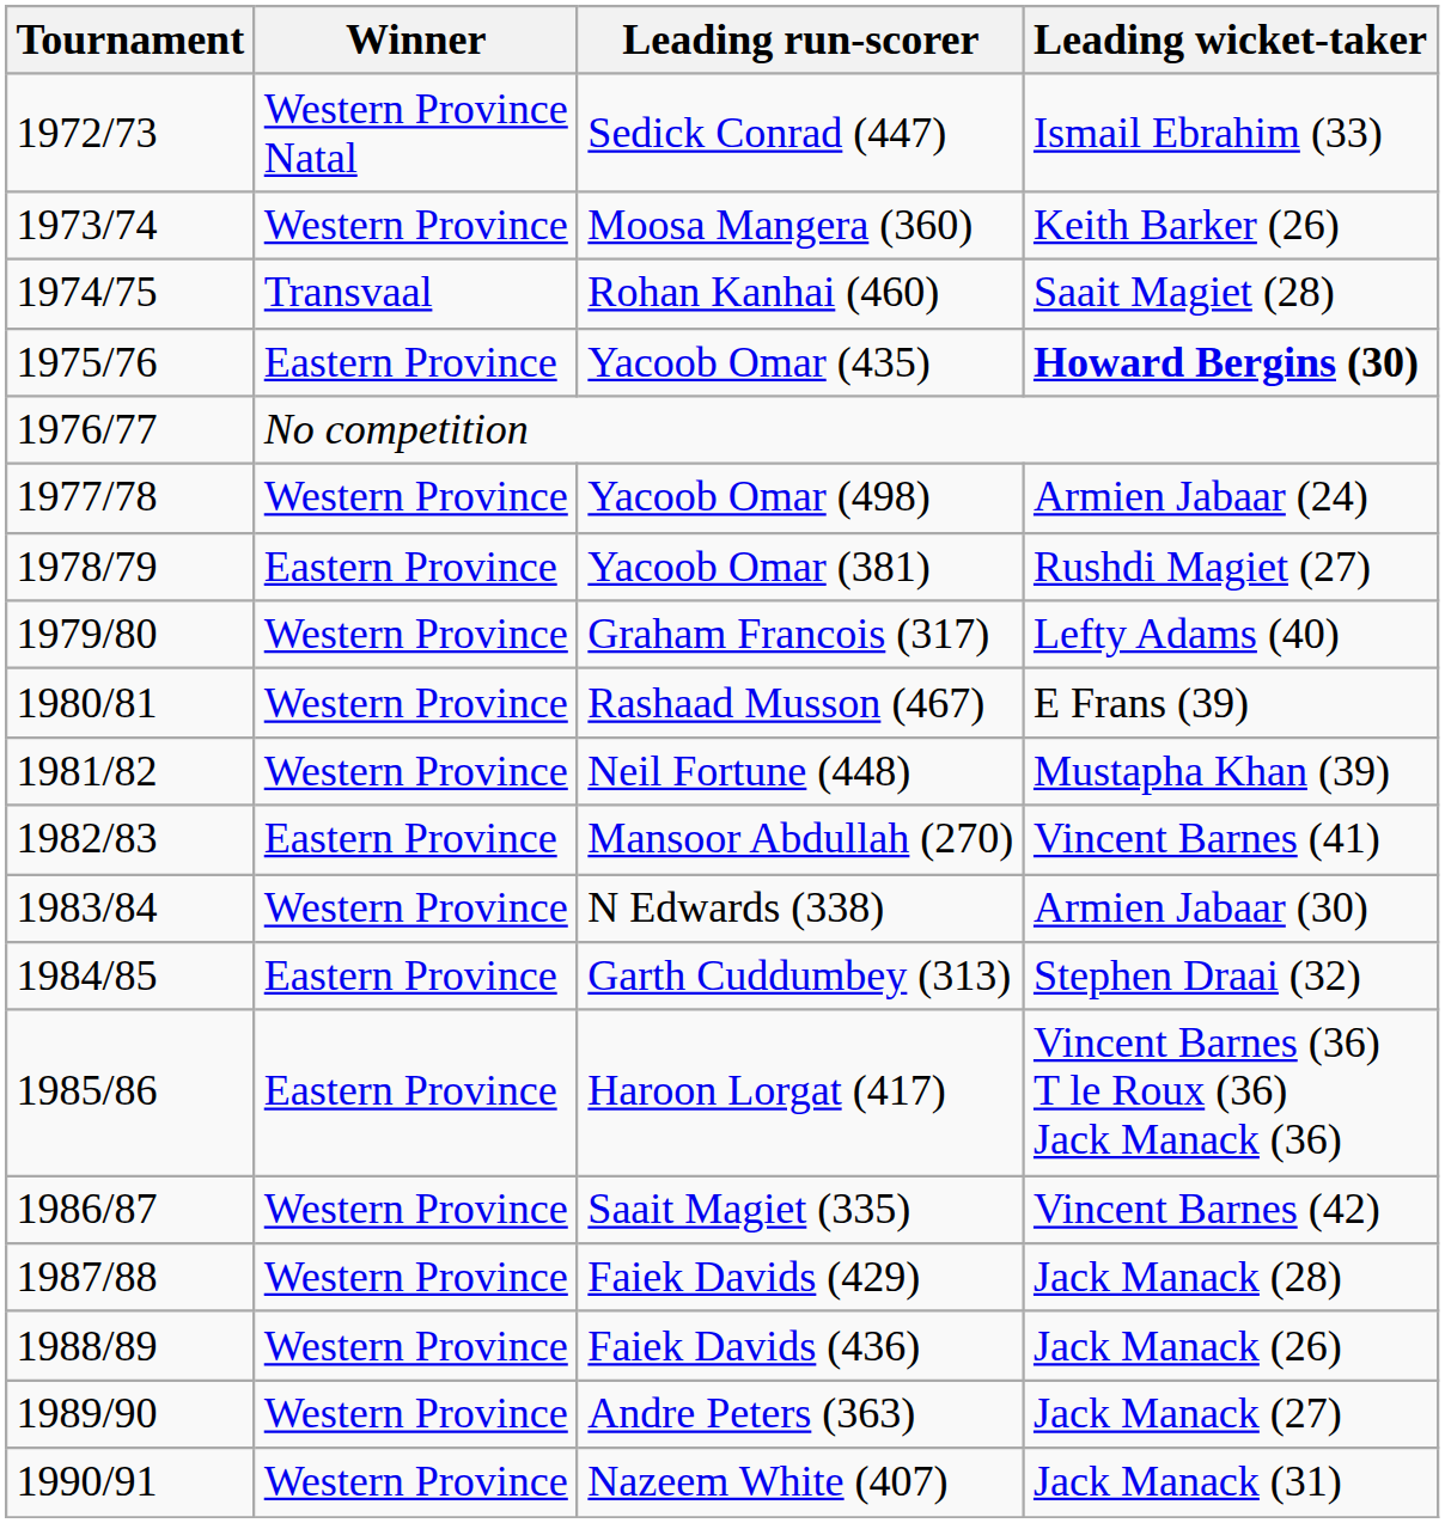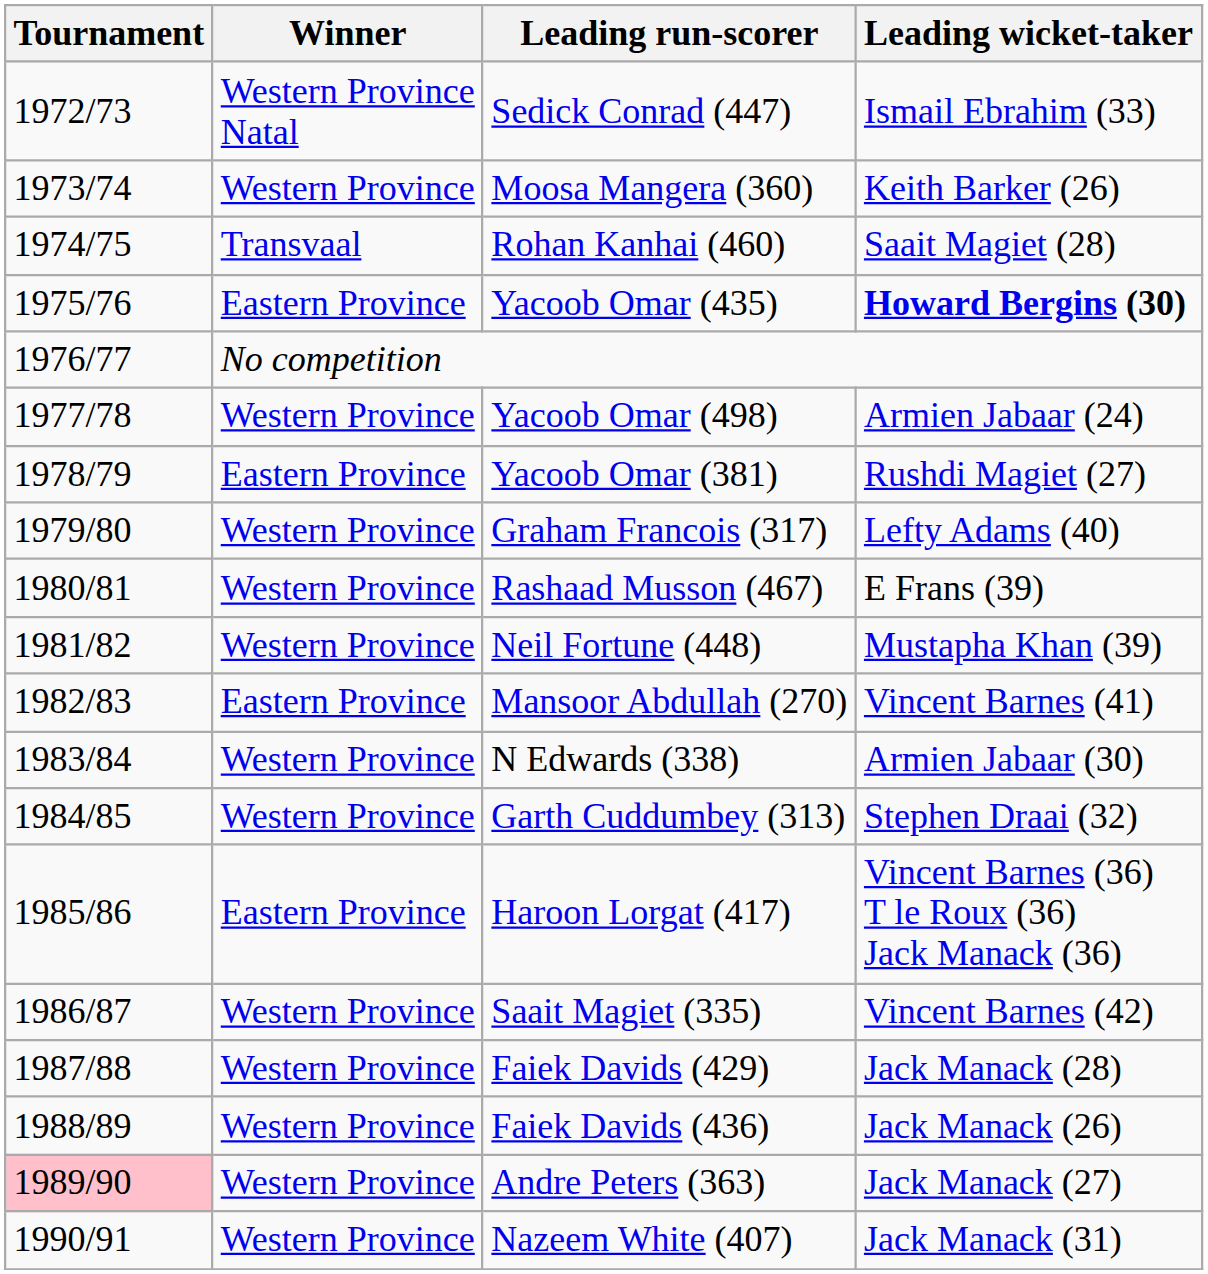 <table class="wikitable">
 <tr>
 <th>Tournament</th>
 <th>Winner</th>
 <th>Leading run-scorer</th>
 <th>Leading wicket-taker</th>
 </tr>
 <tr>
 <td>1972/73</td>
 <td><a href='#'>Western Province</a> <br> <a href='#'>Natal</a></td>
 <td><a href='#'>Sedick Conrad</a> (447)</td>
 <td><a href='#'>Ismail Ebrahim</a> (33)</td>
 </tr>
 <tr>
 <td>1973/74</td>
 <td><a href='#'>Western Province</a></td>
 <td><a href='#'>Moosa Mangera</a> (360)</td>
 <td><a href='#'>Keith Barker</a> (26)</td>
 </tr>
 <tr>
 <td>1974/75</td>
 <td><a href='#'>Transvaal</a></td>
 <td><a href='#'>Rohan Kanhai</a> (460)</td>
 <td><a href='#'>Saait Magiet</a> (28)</td>
 </tr>
 <tr>
 <td>1975/76</td>
 <td><a href='#'>Eastern Province</a></td>
 <td><a href='#'>Yacoob Omar</a> (435)</td>
 <td><strong><a href='#'>Howard Bergins</a> (30)</strong></td>
 </tr>
 <tr>
 <td>1976/77</td>
 <td colspan=3><em>No competition</em></td>
 </tr>
 <tr>
 <td>1977/78</td>
 <td><a href='#'>Western Province</a></td>
 <td><a href='#'>Yacoob Omar</a> (498)</td>
 <td><a href='#'>Armien Jabaar</a> (24)</td>
 </tr>
 <tr>
 <td>1978/79</td>
 <td><a href='#'>Eastern Province</a></td>
 <td><a href='#'>Yacoob Omar</a> (381)</td>
 <td><a href='#'>Rushdi Magiet</a> (27)</td>
 </tr>
 <tr>
 <td>1979/80</td>
 <td><a href='#'>Western Province</a></td>
 <td><a href='#'>Graham Francois</a> (317)</td>
 <td><a href='#'>Lefty Adams</a> (40)</td>
 </tr>
 <tr>
 <td>1980/81</td>
 <td><a href='#'>Western Province</a></td>
 <td><a href='#'>Rashaad Musson</a> (467)</td>
 <td>E Frans (39)</td>
 </tr>
 <tr>
 <td>1981/82</td>
 <td><a href='#'>Western Province</a></td>
 <td><a href='#'>Neil Fortune</a> (448)</td>
 <td><a href='#'>Mustapha Khan</a> (39)</td>
 </tr>
 <tr>
 <td>1982/83</td>
 <td><a href='#'>Eastern Province</a></td>
 <td><a href='#'>Mansoor Abdullah</a> (270)</td>
 <td><a href='#'>Vincent Barnes</a> (41)</td>
 </tr>
 <tr>
 <td>1983/84</td>
 <td><a href='#'>Western Province</a></td>
 <td>N Edwards (338)</td>
 <td><a href='#'>Armien Jabaar</a> (30)</td>
 </tr>
 <tr>
 <td>1984/85</td>
-<td><a href='#'>Eastern Province</a></td>
+<td><a href='#'>Western Province</a></td>
 <td><a href='#'>Garth Cuddumbey</a> (313)</td>
 <td><a href='#'>Stephen Draai</a> (32)</td>
 </tr>
 <tr>
 <td>1985/86</td>
 <td><a href='#'>Eastern Province</a></td>
 <td><a href='#'>Haroon Lorgat</a> (417)</td>
 <td><a href='#'>Vincent Barnes</a> (36) <br> <a href='#'>T le Roux</a> (36) <br> <a href='#'>Jack Manack</a> (36)</td>
 </tr>
 <tr>
 <td>1986/87</td>
 <td><a href='#'>Western Province</a></td>
 <td><a href='#'>Saait Magiet</a> (335)</td>
 <td><a href='#'>Vincent Barnes</a> (42)</td>
 </tr>
 <tr>
 <td>1987/88</td>
 <td><a href='#'>Western Province</a></td>
 <td><a href='#'>Faiek Davids</a> (429)</td>
 <td><a href='#'>Jack Manack</a> (28)</td>
 </tr>
 <tr>
 <td>1988/89</td>
 <td><a href='#'>Western Province</a></td>
 <td><a href='#'>Faiek Davids</a> (436)</td>
 <td><a href='#'>Jack Manack</a> (26)</td>
 </tr>
 <tr>
-<td>1989/90</td>
+<td style="background: pink;">1989/90</td>
 <td><a href='#'>Western Province</a></td>
 <td><a href='#'>Andre Peters</a> (363)</td>
 <td><a href='#'>Jack Manack</a> (27)</td>
 </tr>
 <tr>
 <td>1990/91</td>
 <td><a href='#'>Western Province</a></td>
 <td><a href='#'>Nazeem White</a> (407)</td>
 <td><a href='#'>Jack Manack</a> (31)</td>
 </tr>
 <tr>
 </tr>
 </table>
